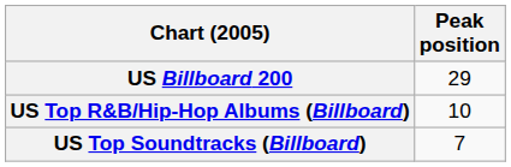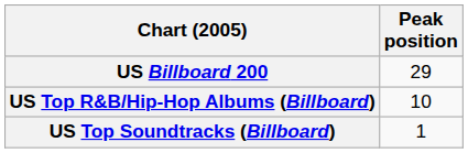 <table class="wikitable sortable plainrowheaders" style="text-align:center">
 <tr>
 <th scope="col">Chart (2005)</th>
 <th scope="col">Peak<br>position</th>
 </tr>
 <tr>
 <th scope="row">US <a href='#'><em>Billboard</em> 200</a></th>
 <td>29</td>
 </tr>
 <tr>
 <th scope="row">US <a href='#'>Top R&B/Hip-Hop Albums</a> (<em><a href='#'>Billboard</a></em>)</th>
 <td>10</td>
 </tr>
 <tr>
 <th scope="row">US <a href='#'>Top Soundtracks</a> (<em><a href='#'>Billboard</a></em>)</th>
-<td>7</td>
+<td>1</td>
 </tr>
 </table>
